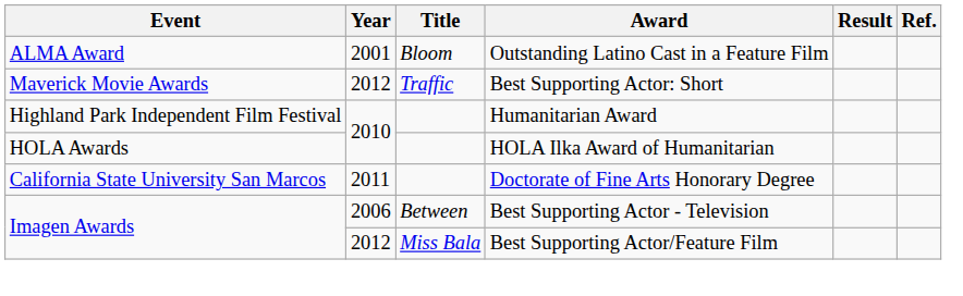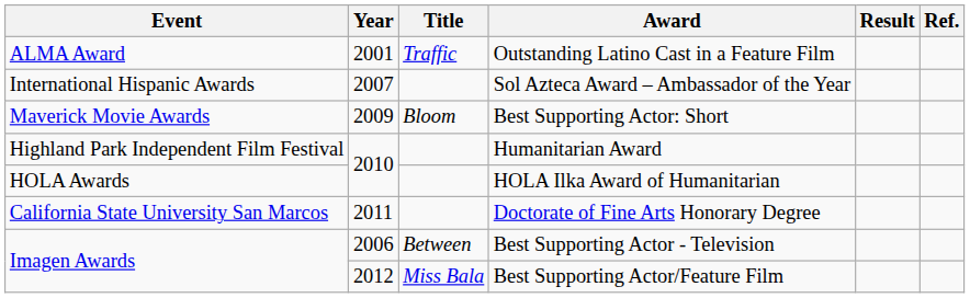 <table class="wikitable">
 <tr>
 <th>Event</th>
 <th>Year</th>
 <th>Title</th>
 <th>Award</th>
 <th>Result</th>
 <th>Ref.</th>
 </tr>
 <tr>
 <td><a href='#'>ALMA Award</a></td>
 <td>2001</td>
-<td><em>Bloom</em></td>
+<td><a href='#'><em>Traffic</em></a></td>
 <td>Outstanding Latino Cast in a Feature Film</td>
 <td></td>
 <td></td>
 </tr>
 <tr>
+<td>International Hispanic Awards</td>
+<td>2007</td>
+<td></td>
+<td>Sol Azteca Award – Ambassador of the Year</td>
+<td></td>
+<td></td>
+</tr>
+<tr>
 <td><a href='#'>Maverick Movie Awards</a></td>
-<td>2012</td>
-<td><a href='#'><em>Traffic</em></a></td>
+<td>2009</td>
+<td><em>Bloom</em></td>
 <td>Best Supporting Actor: Short</td>
 <td></td>
 <td></td>
 </tr>
 <tr>
 <td>Highland Park Independent Film Festival</td>
 <td rowspan="2">2010</td>
 <td></td>
 <td>Humanitarian Award</td>
 <td></td>
 <td></td>
 </tr>
 <tr>
 <td>HOLA Awards</td>
 <td></td>
 <td>HOLA Ilka Award of Humanitarian</td>
 <td></td>
 <td></td>
 </tr>
 <tr>
 <td><a href='#'>California State University San Marcos</a></td>
 <td>2011</td>
 <td></td>
 <td><a href='#'>Doctorate of Fine Arts</a> Honorary Degree</td>
 <td></td>
 <td></td>
 </tr>
 <tr>
 <td rowspan="2"><a href='#'>Imagen Awards</a></td>
 <td>2006</td>
 <td><em>Between</em></td>
 <td>Best Supporting Actor - Television</td>
 <td></td>
 <td></td>
 </tr>
 <tr>
 <td>2012</td>
 <td><a href='#'><em>Miss Bala</em></a></td>
 <td>Best Supporting Actor/Feature Film</td>
 <td></td>
 <td></td>
 </tr>
 </table>
